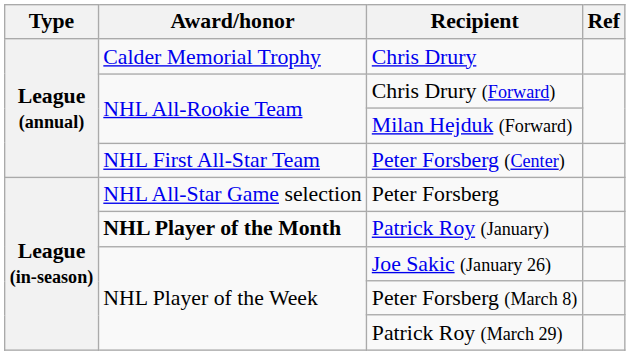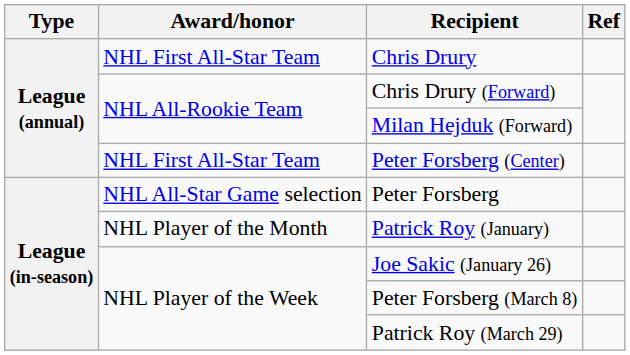 <table class="wikitable">
 <tr>
 <th scope="col">Type</th>
 <th scope="col">Award/honor</th>
 <th scope="col">Recipient</th>
 <th scope="col">Ref</th>
 </tr>
 <tr>
 <th scope="row" rowspan="4">League<br><small>(annual)</small></th>
-<td><a href='#'>Calder Memorial Trophy</a></td>
+<td><a href='#'>NHL First All-Star Team</a></td>
 <td><a href='#'>Chris Drury</a></td>
 <td></td>
 </tr>
 <tr>
 <td rowspan="2"><a href='#'>NHL All-Rookie Team</a></td>
 <td>Chris Drury <small>(<a href='#'>Forward</a>)</small></td>
 <td rowspan="2"></td>
 </tr>
 <tr>
 <td><a href='#'>Milan Hejduk</a> <small>(Forward)</small></td>
 </tr>
 <tr>
 <td><a href='#'>NHL First All-Star Team</a></td>
 <td><a href='#'>Peter Forsberg</a> <small>(<a href='#'>Center</a>)</small></td>
 <td></td>
 </tr>
 <tr>
 <th scope="row" rowspan="5">League<br><small>(in-season)</small></th>
 <td><a href='#'>NHL All-Star Game</a> selection</td>
 <td>Peter Forsberg</td>
 <td></td>
 </tr>
 <tr>
-<td><strong>NHL Player of the Month</strong></td>
+<td>NHL Player of the Month</td>
 <td><a href='#'>Patrick Roy</a> <small>(January)</small></td>
 <td></td>
 </tr>
 <tr>
 <td rowspan="3">NHL Player of the Week</td>
 <td><a href='#'>Joe Sakic</a> <small>(January 26)</small></td>
 <td></td>
 </tr>
 <tr>
 <td>Peter Forsberg <small>(March 8)</small></td>
 <td></td>
 </tr>
 <tr>
 <td>Patrick Roy <small>(March 29)</small></td>
 <td></td>
 </tr>
 </table>
